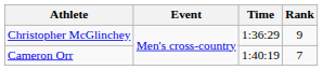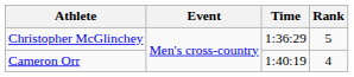 <table class=wikitable style="font-size:90%;">
 <tr>
 <th>Athlete</th>
 <th>Event</th>
 <th>Time</th>
 <th>Rank</th>
 </tr>
 <tr align=center>
 <td align=left><a href='#'>Christopher McGlinchey</a></td>
 <td align=left rowspan=2><a href='#'>Men's cross-country</a></td>
 <td>1:36:29</td>
-<td>9</td>
+<td>5</td>
 </tr>
 <tr align=center>
 <td align=left><a href='#'>Cameron Orr</a></td>
 <td>1:40:19</td>
-<td>7</td>
+<td>4</td>
 </tr>
 </table>
